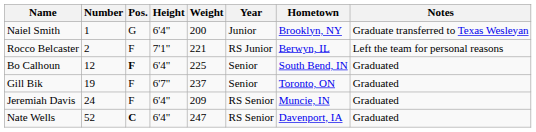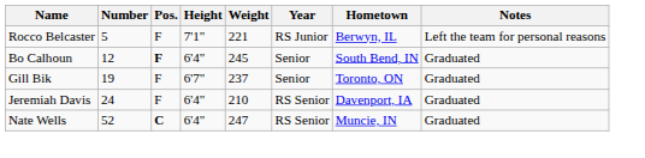 <table class="wikitable sortable" border="1">
 <tr>
 <th>Name</th>
 <th>Number</th>
 <th>Pos.</th>
 <th>Height</th>
 <th>Weight</th>
 <th>Year</th>
 <th>Hometown</th>
 <th class="unsortable">Notes</th>
 </tr>
 <tr>
-<td>Naiel Smith</td>
-<td>1</td>
-<td>G</td>
-<td>6'4"</td>
-<td>200</td>
-<td>Junior</td>
-<td><a href='#'>Brooklyn, NY</a></td>
-<td>Graduate transferred to <a href='#'>Texas Wesleyan</a></td>
-</tr>
-<tr>
 <td>Rocco Belcaster</td>
-<td>2</td>
+<td>5</td>
 <td>F</td>
 <td>7'1"</td>
 <td>221</td>
 <td>RS Junior</td>
 <td><a href='#'>Berwyn, IL</a></td>
 <td>Left the team for personal reasons</td>
 </tr>
 <tr>
 <td>Bo Calhoun</td>
 <td>12</td>
 <td><strong>F</strong></td>
 <td>6'4"</td>
-<td>225</td>
+<td>245</td>
 <td>Senior</td>
 <td><a href='#'>South Bend, IN</a></td>
 <td>Graduated</td>
 </tr>
 <tr>
 <td>Gill Bik</td>
 <td>19</td>
 <td>F</td>
 <td>6'7"</td>
 <td>237</td>
 <td>Senior</td>
 <td><a href='#'>Toronto, ON</a></td>
 <td>Graduated</td>
 </tr>
 <tr>
 <td>Jeremiah Davis</td>
 <td>24</td>
 <td>F</td>
 <td>6'4"</td>
-<td>209</td>
+<td>210</td>
 <td>RS Senior</td>
-<td><a href='#'>Muncie, IN</a></td>
+<td><a href='#'>Davenport, IA</a></td>
 <td>Graduated</td>
 </tr>
 <tr>
 <td>Nate Wells</td>
 <td>52</td>
 <td><strong>C</strong></td>
 <td>6'4"</td>
 <td>247</td>
 <td>RS Senior</td>
-<td><a href='#'>Davenport, IA</a></td>
+<td><a href='#'>Muncie, IN</a></td>
 <td>Graduated</td>
 </tr>
 </table>
